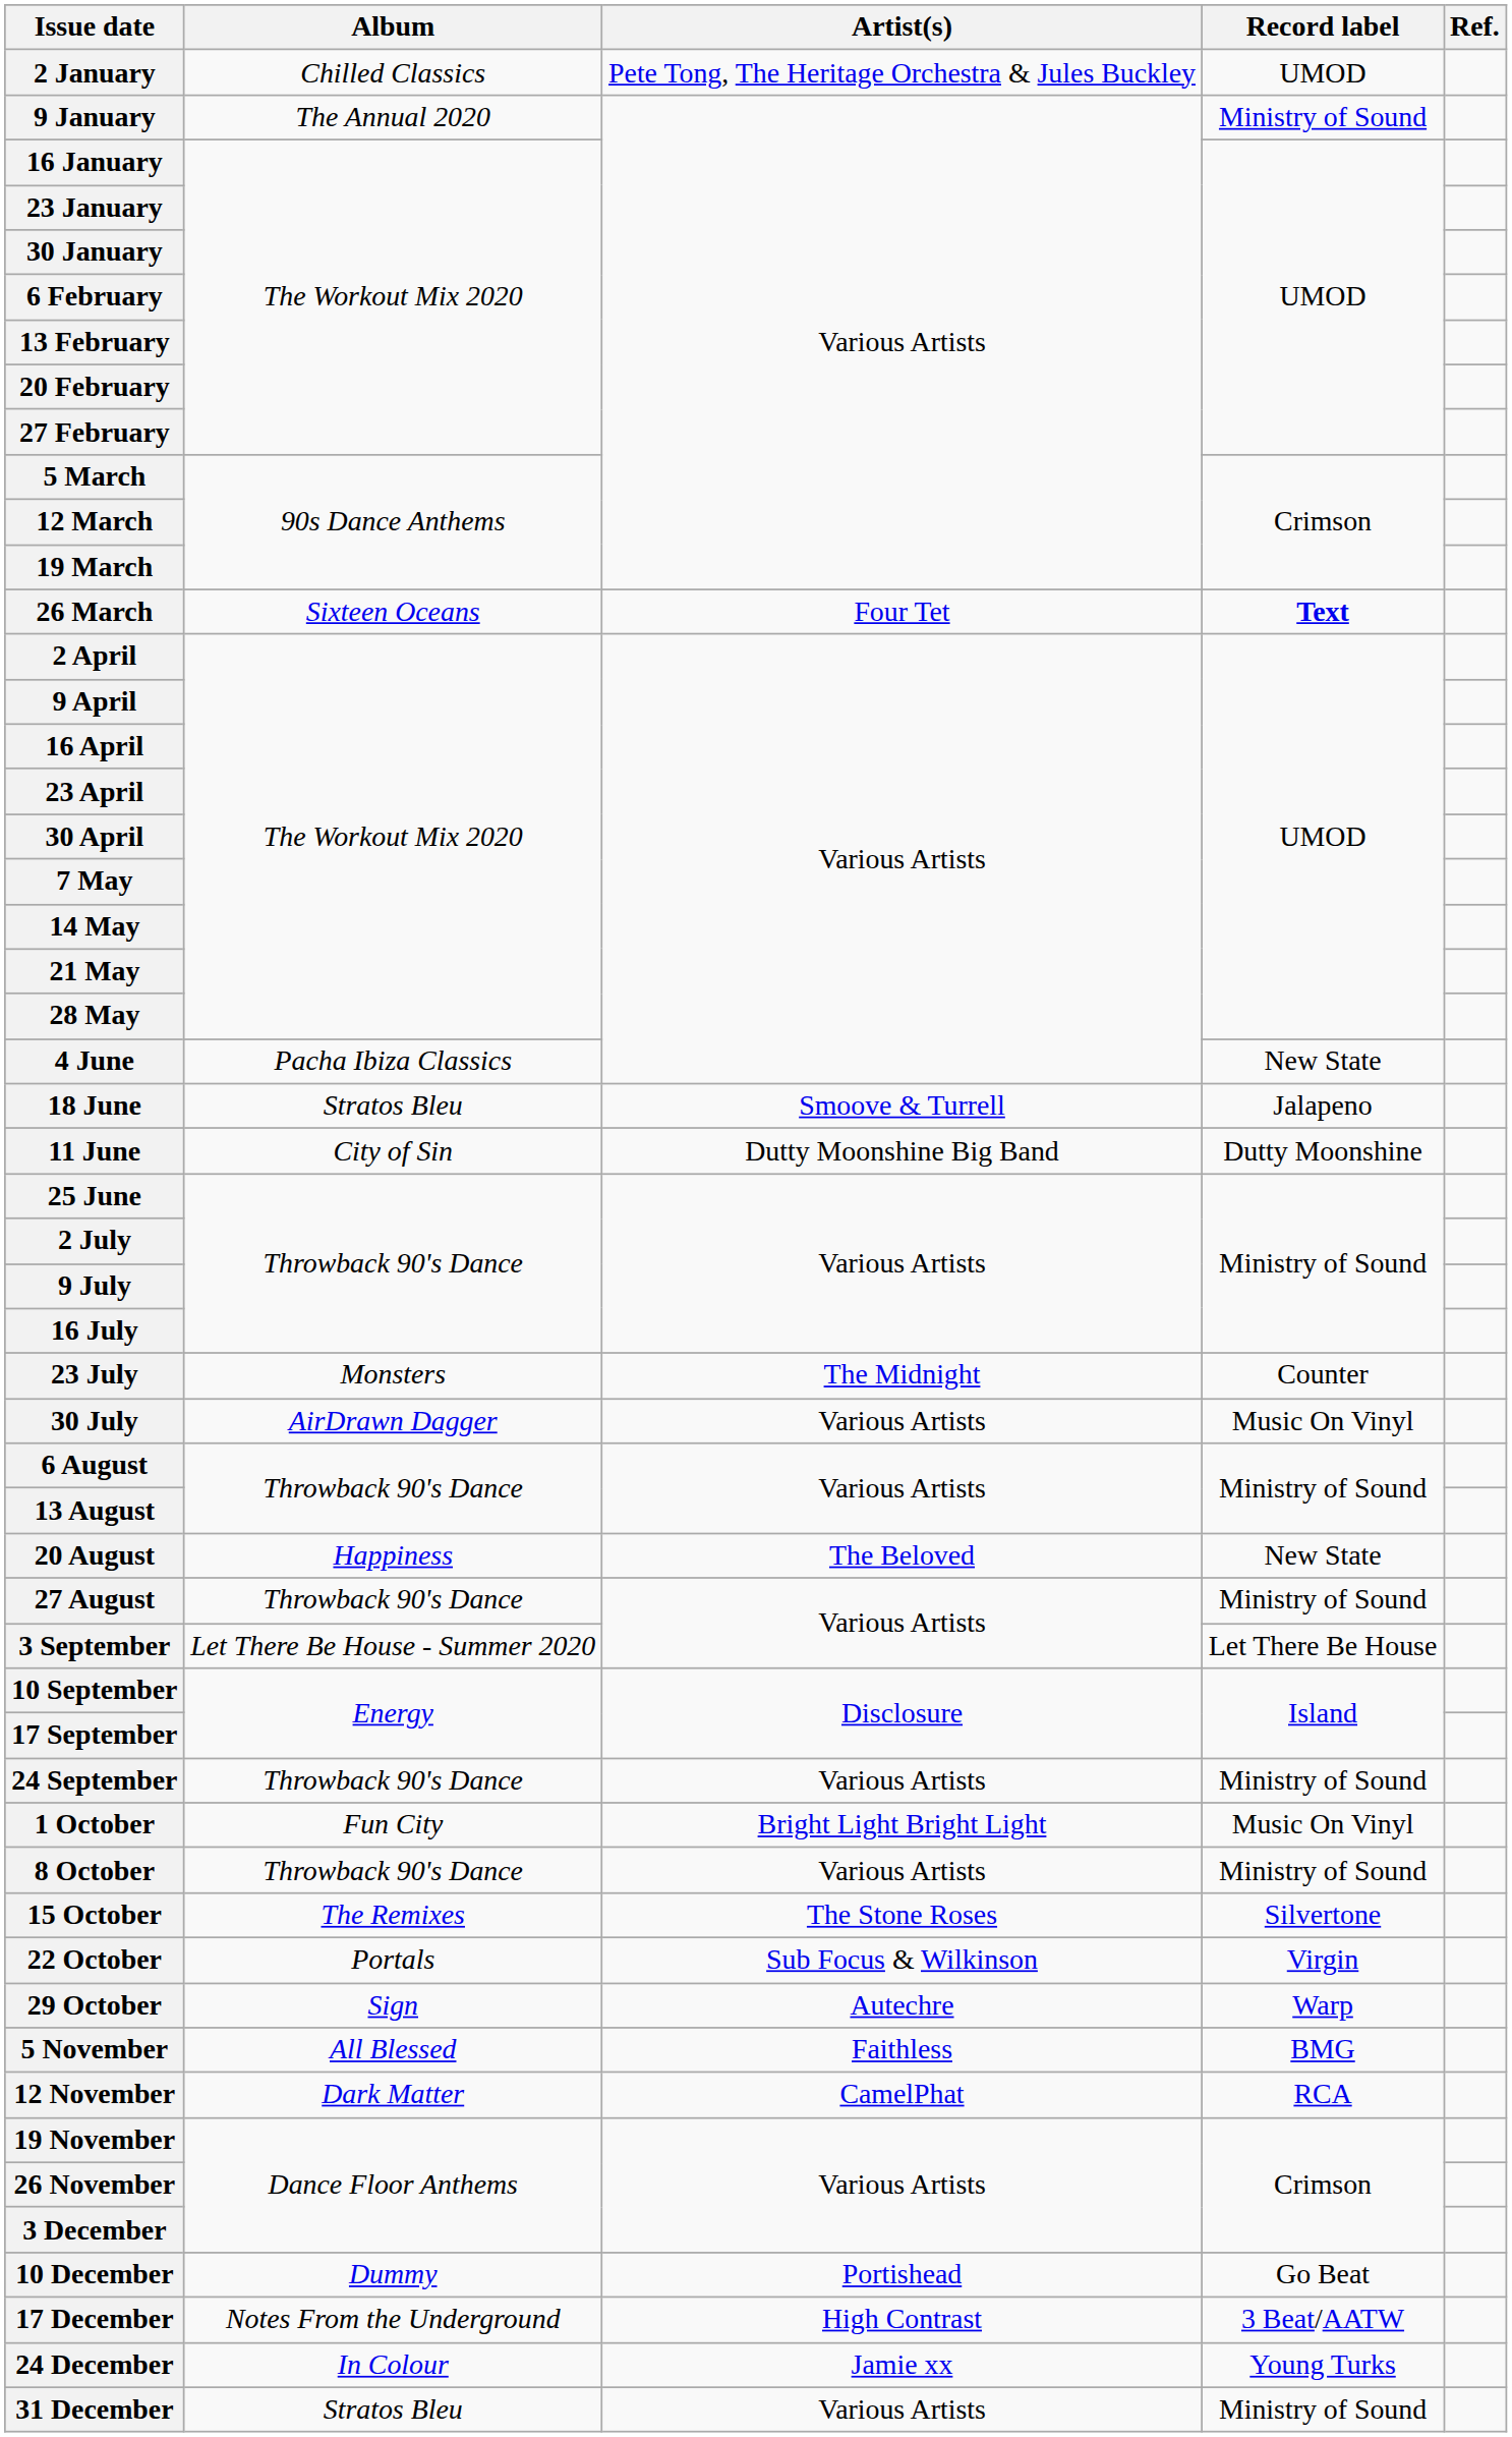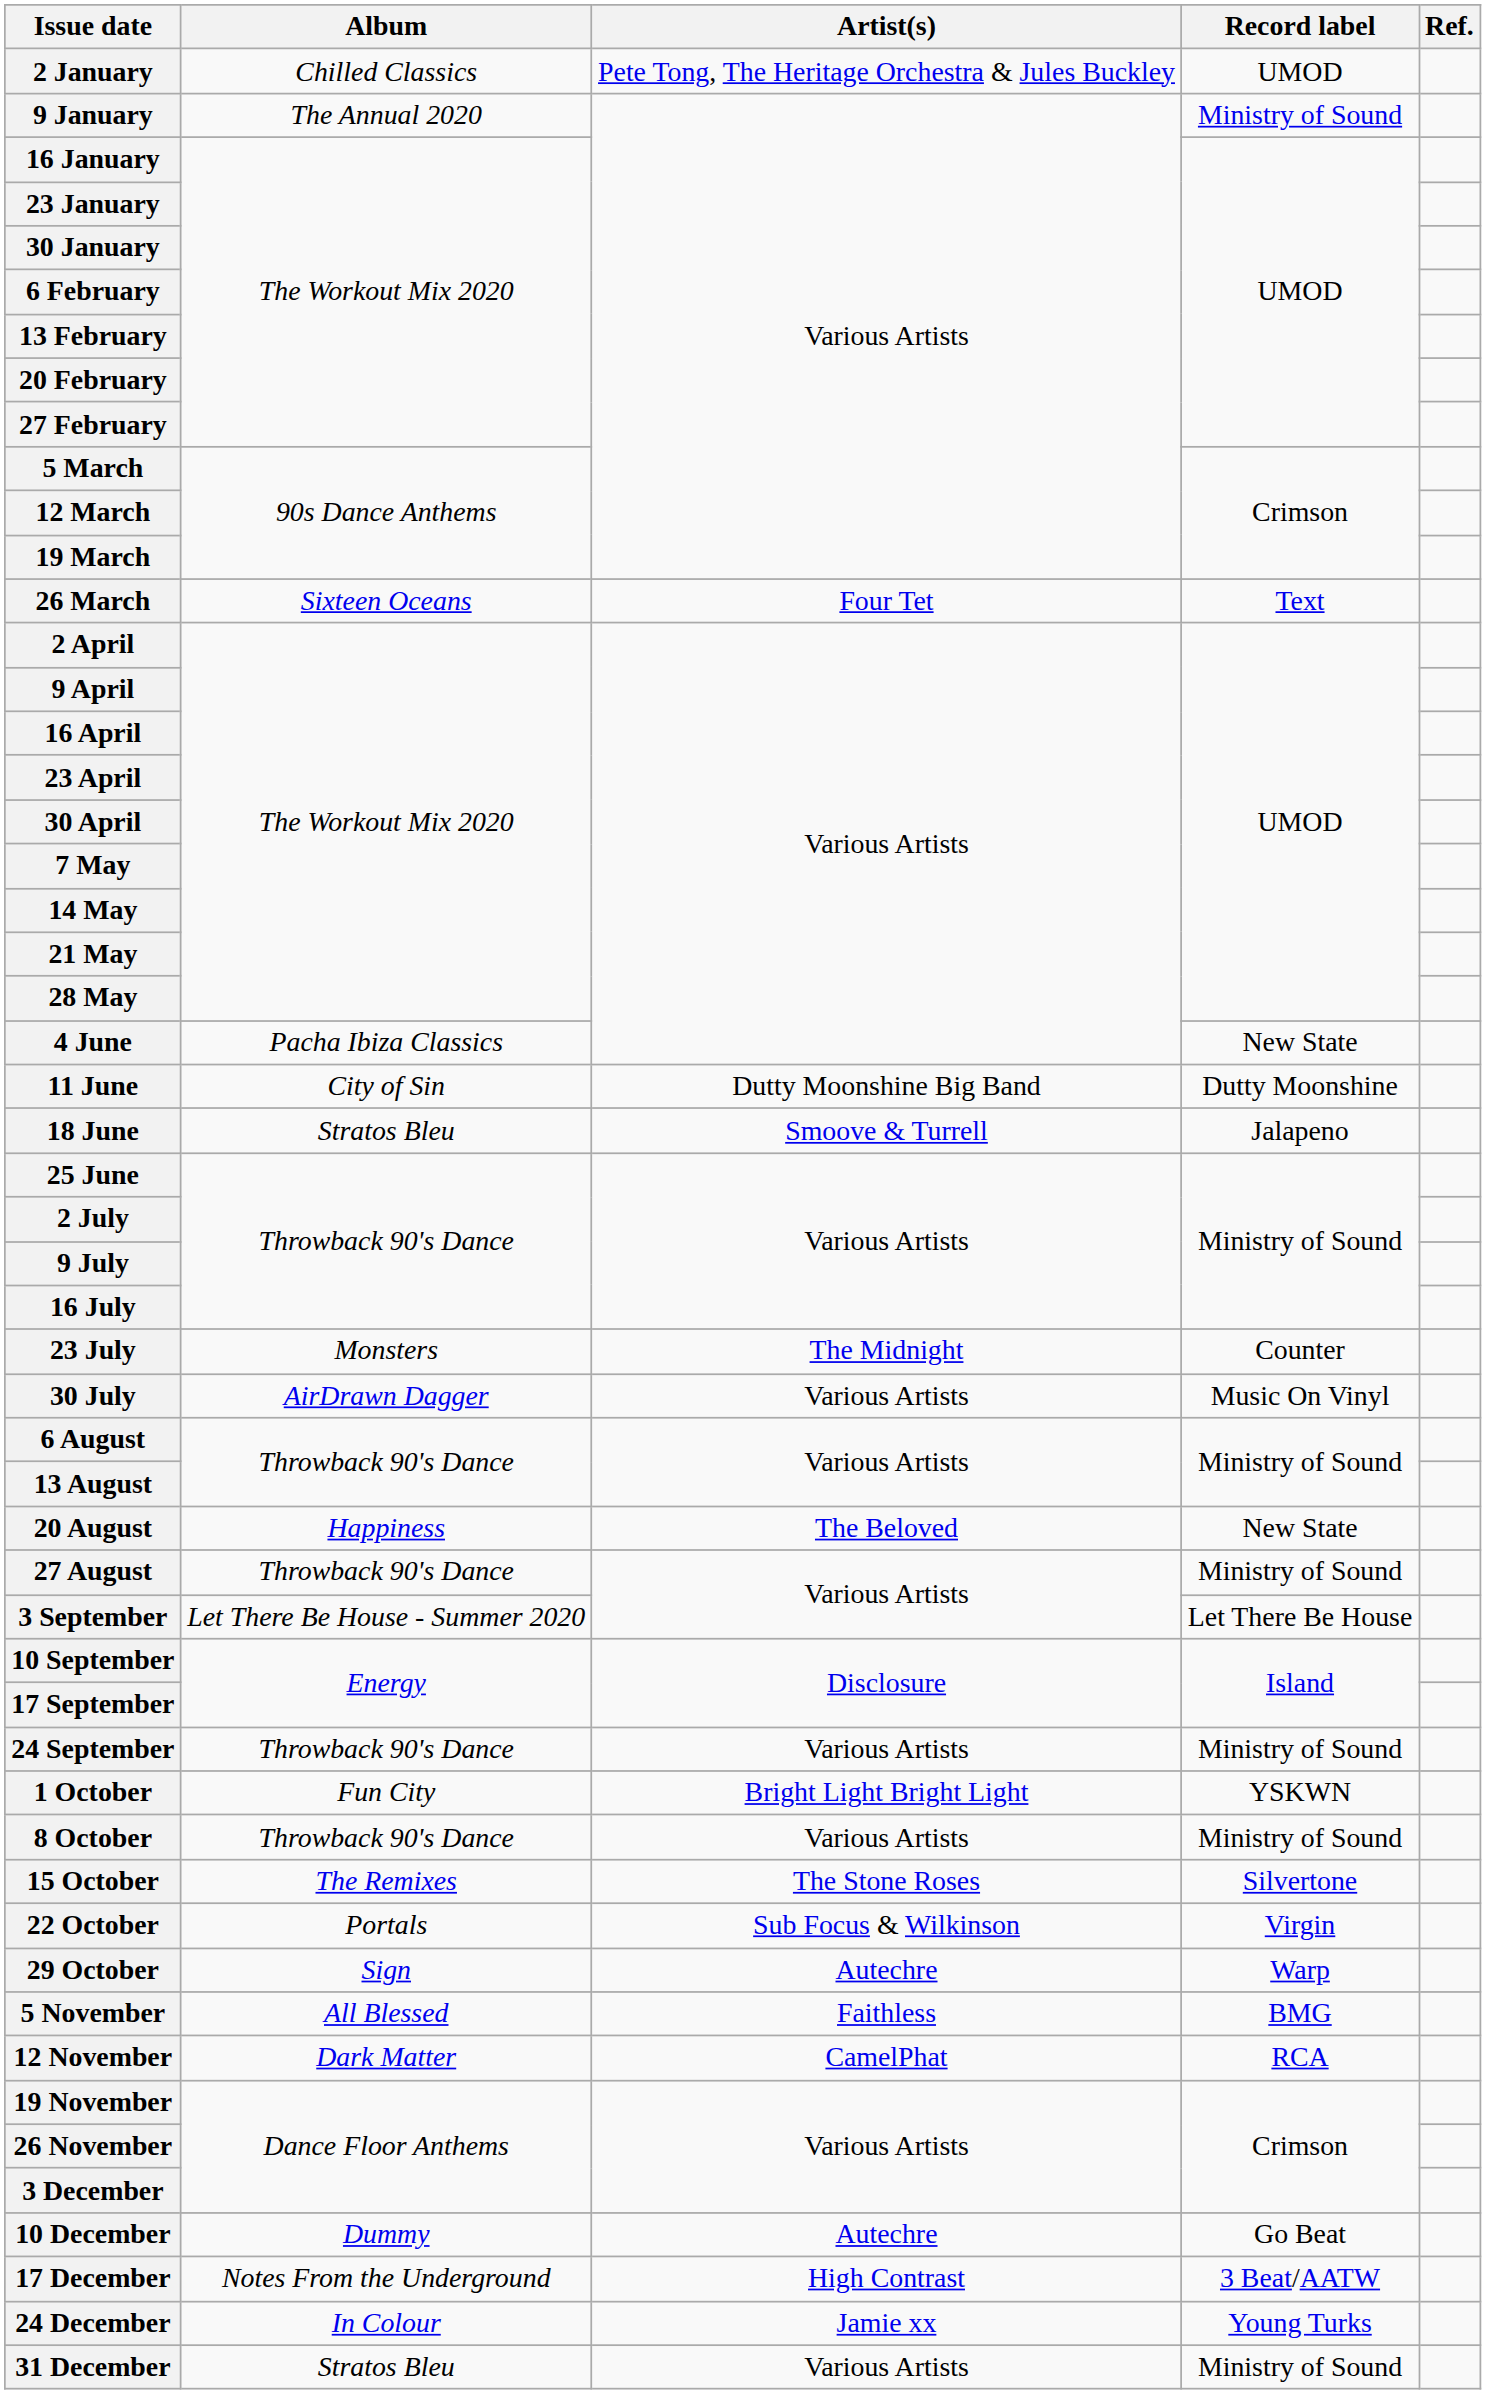 <table class="wikitable plainrowheaders">
 <tr>
 <th scope="col">Issue date</th>
 <th scope="col">Album</th>
 <th scope="col">Artist(s)</th>
 <th scope="col">Record label</th>
 <th scope="col">Ref.</th>
 </tr>
 <tr>
 <th scope="row">2 January</th>
 <td align="center"><em>Chilled Classics</em></td>
 <td align="center"><a href='#'>Pete Tong</a>, <a href='#'>The Heritage Orchestra</a> & <a href='#'>Jules Buckley</a></td>
 <td align="center">UMOD</td>
 <td align="center"></td>
 </tr>
 <tr>
 <th scope="row">9 January</th>
 <td align="center"><em>The Annual 2020</em></td>
 <td align="center" rowspan="11">Various Artists</td>
 <td align="center"><a href='#'>Ministry of Sound</a></td>
 <td align="center"></td>
 </tr>
 <tr>
 <th scope="row">16 January</th>
 <td align="center" rowspan="7"><em>The Workout Mix 2020</em></td>
 <td align="center" rowspan="7">UMOD</td>
 <td align="center"></td>
 </tr>
 <tr>
 <th scope="row">23 January</th>
 <td align="center"></td>
 </tr>
 <tr>
 <th scope="row">30 January</th>
 <td align="center"></td>
 </tr>
 <tr>
 <th scope="row">6 February</th>
 <td align="center"></td>
 </tr>
 <tr>
 <th scope="row">13 February</th>
 <td align="center"></td>
 </tr>
 <tr>
 <th scope="row">20 February</th>
 <td align="center"></td>
 </tr>
 <tr>
 <th scope="row">27 February</th>
 <td align="center"></td>
 </tr>
 <tr>
 <th scope="row">5 March</th>
 <td align="center" rowspan="3"><em>90s Dance Anthems</em></td>
 <td align="center" rowspan="3">Crimson</td>
 <td align="center"></td>
 </tr>
 <tr>
 <th scope="row">12 March</th>
 <td align="center"></td>
 </tr>
 <tr>
 <th scope="row">19 March</th>
 <td align="center"></td>
 </tr>
 <tr>
 <th scope="row">26 March</th>
 <td align="center"><em><a href='#'>Sixteen Oceans</a></em></td>
 <td align="center"><a href='#'>Four Tet</a></td>
-<td align="center"><strong><a href='#'>Text</a></strong></td>
+<td align="center"><a href='#'>Text</a></td>
 <td align="center"></td>
 </tr>
 <tr>
 <th scope="row">2 April</th>
 <td align="center" rowspan="9"><em>The Workout Mix 2020</em></td>
 <td align="center" rowspan="10">Various Artists</td>
 <td align="center" rowspan="9">UMOD</td>
 <td align="center"></td>
 </tr>
 <tr>
 <th scope="row">9 April</th>
 <td align="center"></td>
 </tr>
 <tr>
 <th scope="row">16 April</th>
 <td align="center"></td>
 </tr>
 <tr>
 <th scope="row">23 April</th>
 <td align="center"></td>
 </tr>
 <tr>
 <th scope="row">30 April</th>
 <td align="center"></td>
 </tr>
 <tr>
 <th scope="row">7 May</th>
 <td align="center"></td>
 </tr>
 <tr>
 <th scope="row">14 May</th>
 <td align="center"></td>
 </tr>
 <tr>
 <th scope="row">21 May</th>
 <td align="center"></td>
 </tr>
 <tr>
 <th scope="row">28 May</th>
 <td align="center"></td>
 </tr>
 <tr>
 <th scope="row">4 June</th>
 <td align="center"><em>Pacha Ibiza Classics</em></td>
 <td align="center">New State</td>
 <td align="center"></td>
 </tr>
 <tr>
+<th scope="row">11 June</th>
+<td align="center"><em>City of Sin</em></td>
+<td align="center">Dutty Moonshine Big Band</td>
+<td align="center">Dutty Moonshine</td>
+<td align="center"></td>
+</tr>
+<tr>
 <th scope="row">18 June</th>
 <td align="center"><em>Stratos Bleu</em></td>
 <td align="center"><a href='#'>Smoove & Turrell</a></td>
 <td align="center">Jalapeno</td>
-<td align="center"></td>
-</tr>
-<tr>
-<th scope="row">11 June</th>
-<td align="center"><em>City of Sin</em></td>
-<td align="center">Dutty Moonshine Big Band</td>
-<td align="center">Dutty Moonshine</td>
 <td align="center"></td>
 </tr>
 <tr>
 <th scope="row">25 June</th>
 <td align="center" rowspan="4"><em>Throwback 90's Dance</em></td>
 <td align="center" rowspan="4">Various Artists</td>
 <td align="center" rowspan="4">Ministry of Sound</td>
 <td align="center"></td>
 </tr>
 <tr>
 <th scope="row">2 July</th>
 <td align="center"></td>
 </tr>
 <tr>
 <th scope="row">9 July</th>
 <td align="center"></td>
 </tr>
 <tr>
 <th scope="row">16 July</th>
 <td align="center"></td>
 </tr>
 <tr>
 <th scope="row">23 July</th>
 <td align="center"><em>Monsters</em></td>
 <td align="center"><a href='#'>The Midnight</a></td>
 <td align="center">Counter</td>
 <td align="center"></td>
 </tr>
 <tr>
 <th scope="row">30 July</th>
 <td align="center"><em><a href='#'>AirDrawn Dagger</a></em></td>
 <td align="center">Various Artists</td>
 <td align="center">Music On Vinyl</td>
 <td align="center"></td>
 </tr>
 <tr>
 <th scope="row">6 August</th>
 <td align="center" rowspan="2"><em>Throwback 90's Dance</em></td>
 <td align="center" rowspan="2">Various Artists</td>
 <td align="center" rowspan="2">Ministry of Sound</td>
 <td align="center"></td>
 </tr>
 <tr>
 <th scope="row">13 August</th>
 <td align="center"></td>
 </tr>
 <tr>
 <th scope="row">20 August</th>
 <td align="center"><em><a href='#'>Happiness</a></em></td>
 <td align="center"><a href='#'>The Beloved</a></td>
 <td align="center">New State</td>
 <td align="center"></td>
 </tr>
 <tr>
 <th scope="row">27 August</th>
 <td align="center"><em>Throwback 90's Dance</em></td>
 <td align="center" rowspan="2">Various Artists</td>
 <td align="center">Ministry of Sound</td>
 <td align="center"></td>
 </tr>
 <tr>
 <th scope="row">3 September</th>
 <td align="center"><em>Let There Be House - Summer 2020</em></td>
 <td align="center">Let There Be House</td>
 <td align="center"></td>
 </tr>
 <tr>
 <th scope="row">10 September</th>
 <td align="center" rowspan="2"><em><a href='#'>Energy</a></em></td>
 <td align="center" rowspan="2"><a href='#'>Disclosure</a></td>
 <td align="center" rowspan="2"><a href='#'>Island</a></td>
 <td align="center"></td>
 </tr>
 <tr>
 <th scope="row">17 September</th>
 <td align="center"></td>
 </tr>
 <tr>
 <th scope="row">24 September</th>
 <td align="center"><em>Throwback 90's Dance</em></td>
 <td align="center">Various Artists</td>
 <td align="center">Ministry of Sound</td>
 <td align="center"></td>
 </tr>
 <tr>
 <th scope="row">1 October</th>
 <td align="center"><em>Fun City</em></td>
 <td align="center"><a href='#'>Bright Light Bright Light</a></td>
-<td align="center">Music On Vinyl</td>
+<td align="center">YSKWN</td>
 <td align="center"></td>
 </tr>
 <tr>
 <th scope="row">8 October</th>
 <td align="center"><em>Throwback 90's Dance</em></td>
 <td align="center">Various Artists</td>
 <td align="center">Ministry of Sound</td>
 <td align="center"></td>
 </tr>
 <tr>
 <th scope="row">15 October</th>
 <td align="center"><em><a href='#'>The Remixes</a></em></td>
 <td align="center"><a href='#'>The Stone Roses</a></td>
 <td align="center"><a href='#'>Silvertone</a></td>
 <td align="center"></td>
 </tr>
 <tr>
 <th scope="row">22 October</th>
 <td align="center"><em>Portals</em></td>
 <td align="center"><a href='#'>Sub Focus</a> & <a href='#'>Wilkinson</a></td>
 <td align="center"><a href='#'>Virgin</a></td>
 <td align="center"></td>
 </tr>
 <tr>
 <th scope="row">29 October</th>
 <td align="center"><em><a href='#'>Sign</a></em></td>
 <td align="center"><a href='#'>Autechre</a></td>
 <td align="center"><a href='#'>Warp</a></td>
 <td align="center"></td>
 </tr>
 <tr>
 <th scope="row">5 November</th>
 <td align="center"><em><a href='#'>All Blessed</a></em></td>
 <td align="center"><a href='#'>Faithless</a></td>
 <td align="center"><a href='#'>BMG</a></td>
 <td align="center"></td>
 </tr>
 <tr>
 <th scope="row">12 November</th>
 <td align="center"><em><a href='#'>Dark Matter</a></em></td>
 <td align="center"><a href='#'>CamelPhat</a></td>
 <td align="center"><a href='#'>RCA</a></td>
 <td align="center"></td>
 </tr>
 <tr>
 <th scope="row">19 November</th>
 <td align="center" rowspan="3"><em>Dance Floor Anthems</em></td>
 <td align="center" rowspan="3">Various Artists</td>
 <td align="center" rowspan="3">Crimson</td>
 <td align="center"></td>
 </tr>
 <tr>
 <th scope="row">26 November</th>
 <td align="center"></td>
 </tr>
 <tr>
 <th scope="row">3 December</th>
 <td align="center"></td>
 </tr>
 <tr>
 <th scope="row">10 December</th>
 <td align="center"><em><a href='#'>Dummy</a></em></td>
-<td align="center"><a href='#'>Portishead</a></td>
+<td align="center"><a href='#'>Autechre</a></td>
 <td align="center">Go Beat</td>
 <td align="center"></td>
 </tr>
 <tr>
 <th scope="row">17 December</th>
 <td align="center"><em>Notes From the Underground</em></td>
 <td align="center"><a href='#'>High Contrast</a></td>
 <td align="center"><a href='#'>3 Beat</a>/<a href='#'>AATW</a></td>
 <td align="center"></td>
 </tr>
 <tr>
 <th scope="row">24 December</th>
 <td align="center"><em><a href='#'>In Colour</a></em></td>
 <td align="center"><a href='#'>Jamie xx</a></td>
 <td align="center"><a href='#'>Young Turks</a></td>
 <td align="center"></td>
 </tr>
 <tr>
 <th scope="row">31 December</th>
 <td align="center"><em>Stratos Bleu</em></td>
 <td align="center">Various Artists</td>
 <td align="center">Ministry of Sound</td>
 <td align="center"></td>
 </tr>
 </table>
